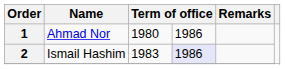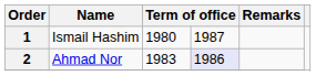 <table class="wikitable">
 <tr>
 <th>Order</th>
 <th>Name</th>
 <th colspan="2">Term of office</th>
 <th>Remarks</th>
 <th></th>
 </tr>
 <tr>
 <th>1</th>
-<td><a href='#'>Ahmad Nor</a></td>
+<td>Ismail Hashim</td>
 <td>1980</td>
-<td>1986</td>
+<td>1987</td>
 <td></td>
 </tr>
 <tr>
 <th>2</th>
-<td>Ismail Hashim</td>
+<td><a href='#'>Ahmad Nor</a></td>
 <td>1983</td>
 <td style="background: lavender;">1986</td>
 <td></td>
 </tr>
 <tr>
 </tr>
 </table>
